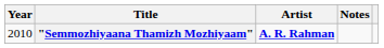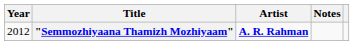 <table class="wikitable sortable plainrowheaders">
 <tr style="text-align:center;">
 <th scope="col">Year</th>
 <th scope="col">Title</th>
 <th scope="col">Artist</th>
 <th scope="col" class="unsortable">Notes</th>
 <th scope="col" class="unsortable"></th>
 </tr>
 <tr>
-<td>2010</td>
+<td>2012</td>
 <th scope="row">"<a href='#'>Semmozhiyaana Thamizh Mozhiyaam</a>"</th>
 <td><strong><a href='#'>A. R. Rahman</a></strong></td>
 <td></td>
 <td style="text-align: center;"></td>
 </tr>
 </table>
